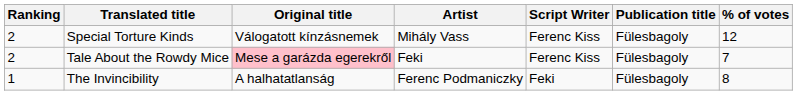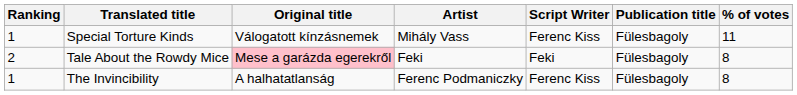 <table | class="wikitable">
 <tr valign="top">
 <th><strong>Ranking</strong></th>
 <th><strong>Translated title</strong></th>
 <th><strong>Original title</strong></th>
 <th><strong>Artist</strong></th>
 <th><strong>Script Writer</strong></th>
 <th><strong>Publication title</strong></th>
 <th><strong>% of votes</strong></th>
 </tr>
 <tr>
-<td>2</td>
+<td>1</td>
 <td>Special Torture Kinds</td>
 <td>Válogatott kínzásnemek</td>
 <td>Mihály Vass</td>
 <td>Ferenc Kiss</td>
 <td>Fülesbagoly</td>
-<td>12</td>
+<td>11</td>
 </tr>
 <tr>
 <td>2</td>
 <td>Tale About the Rowdy Mice</td>
 <td style="background: pink;">Mese a garázda egerekről</td>
 <td>Feki</td>
-<td>Ferenc Kiss</td>
+<td>Feki</td>
 <td>Fülesbagoly</td>
-<td>7</td>
+<td>8</td>
 </tr>
 <tr>
 <td>1</td>
 <td>The Invincibility</td>
 <td>A halhatatlanság</td>
 <td>Ferenc Podmaniczky</td>
-<td>Feki</td>
+<td>Ferenc Kiss</td>
 <td>Fülesbagoly</td>
 <td>8</td>
 </tr>
 </table>
